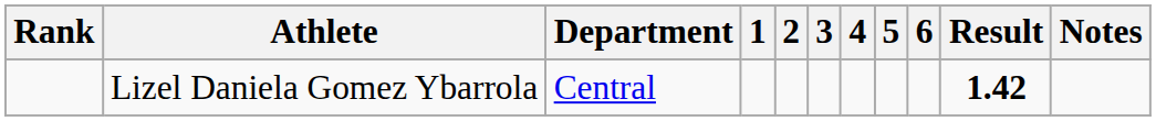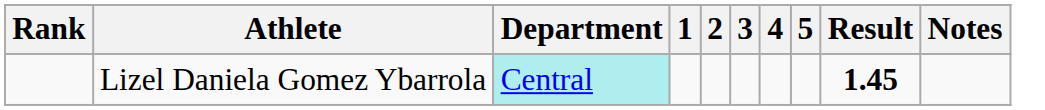 <table class="sortable wikitable" style="text-align:center">
 <tr>
 <th>Rank</th>
 <th>Athlete</th>
 <th>Department</th>
 <th>1</th>
 <th>2</th>
 <th>3</th>
 <th>4</th>
 <th>5</th>
-<th>6</th>
 <th>Result</th>
 <th>Notes</th>
 </tr>
 <tr>
 <td></td>
 <td align="left">Lizel Daniela Gomez Ybarrola</td>
-<td align="left"><a href='#'>Central</a></td>
+<td align="left" style="background: paleturquoise;"><a href='#'>Central</a></td>
 <td></td>
 <td></td>
 <td></td>
 <td></td>
 <td></td>
-<td></td>
-<td><strong>1.42</strong></td>
+<td><strong>1.45</strong></td>
 <td></td>
 </tr>
 </table>
